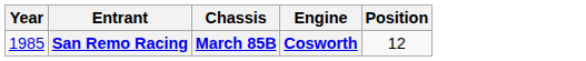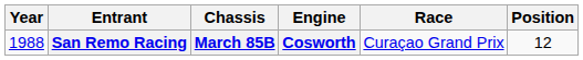 <table class="wikitable" style="text-align:center; font-size:90%">
 <tr>
 <th>Year</th>
 <th>Entrant</th>
 <th>Chassis</th>
 <th>Engine</th>
+<th>Race</th>
 <th>Position</th>
 </tr>
 <tr>
-<td><a href='#'>1985</a></td>
+<td><a href='#'>1988</a></td>
 <th><a href='#'>San Remo Racing</a></th>
 <th><a href='#'>March 85B</a></th>
 <th><a href='#'>Cosworth</a></th>
+<td><a href='#'>Curaçao Grand Prix</a></td>
 <td>12</td>
 </tr>
 </table>
